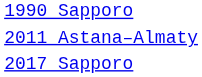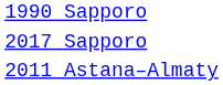 <table>
 <tr>
 <td><a href='#'>1990 Sapporo</a></td>
+<td></td>
+<td></td>
+<td></td>
+</tr>
+<tr>
+<td><a href='#'>2017 Sapporo</a></td>
 <td></td>
 <td></td>
 <td></td>
 </tr>
 <tr>
 <td><a href='#'>2011 Astana–Almaty</a></td>
 <td></td>
 <td></td>
 <td></td>
 </tr>
-<tr>
-<td><a href='#'>2017 Sapporo</a></td>
-<td></td>
-<td></td>
-<td></td>
-</tr>
 </table>
